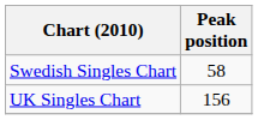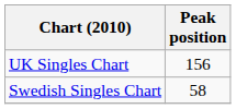 <table class="wikitable sortable">
 <tr>
 <th>Chart (2010)</th>
 <th>Peak<br>position</th>
 </tr>
 <tr>
+<td><a href='#'>UK Singles Chart</a></td>
+<td style="text-align:center;">156</td>
+</tr>
+<tr>
 <td><a href='#'>Swedish Singles Chart</a></td>
 <td style="text-align:center;">58</td>
 </tr>
 <tr>
-<td><a href='#'>UK Singles Chart</a></td>
-<td style="text-align:center;">156</td>
-</tr>
-<tr>
 </tr>
 </table>
